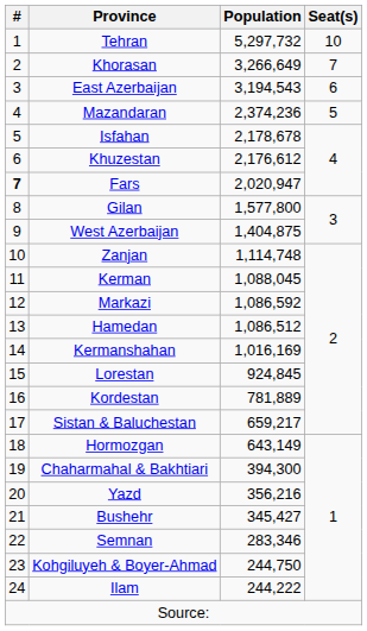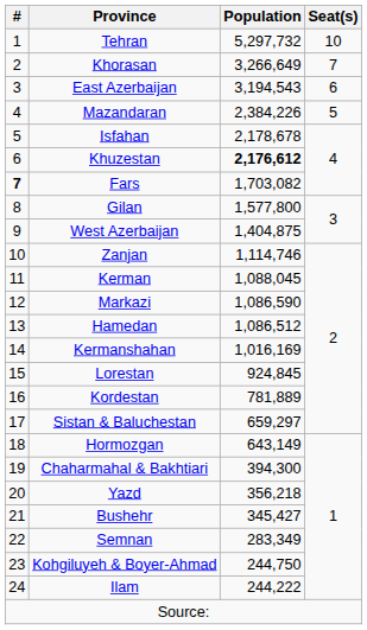 <table class="wikitable sortable" style="text-align:center">
 <tr>
 <th>#</th>
 <th>Province</th>
 <th>Population</th>
 <th>Seat(s)</th>
 </tr>
 <tr>
 <td>1</td>
 <td><a href='#'>Tehran</a></td>
 <td align=right>5,297,732</td>
 <td>10</td>
 </tr>
 <tr>
 <td>2</td>
 <td><a href='#'>Khorasan</a></td>
 <td align=right>3,266,649</td>
 <td>7</td>
 </tr>
 <tr>
 <td>3</td>
 <td><a href='#'>East Azerbaijan</a></td>
 <td align=right>3,194,543</td>
 <td>6</td>
 </tr>
 <tr>
 <td>4</td>
 <td><a href='#'>Mazandaran</a></td>
-<td align=right>2,374,236</td>
+<td align=right>2,384,226</td>
 <td>5</td>
 </tr>
 <tr>
 <td>5</td>
 <td><a href='#'>Isfahan</a></td>
 <td align=right>2,178,678</td>
 <td rowspan=3>4</td>
 </tr>
 <tr>
 <td>6</td>
 <td><a href='#'>Khuzestan</a></td>
-<td align=right>2,176,612</td>
+<td align=right><strong>2,176,612</strong></td>
 </tr>
 <tr>
 <td><strong>7</strong></td>
 <td><a href='#'>Fars</a></td>
-<td align=right>2,020,947</td>
+<td align=right>1,703,082</td>
 </tr>
 <tr>
 <td>8</td>
 <td><a href='#'>Gilan</a></td>
 <td align=right>1,577,800</td>
 <td rowspan=2>3</td>
 </tr>
 <tr>
 <td>9</td>
 <td><a href='#'>West Azerbaijan</a></td>
 <td align=right>1,404,875</td>
 </tr>
 <tr>
 <td>10</td>
 <td><a href='#'>Zanjan</a></td>
-<td align=right>1,114,748</td>
+<td align=right>1,114,746</td>
 <td rowspan=8>2</td>
 </tr>
 <tr>
 <td>11</td>
 <td><a href='#'>Kerman</a></td>
 <td align=right>1,088,045</td>
 </tr>
 <tr>
 <td>12</td>
 <td><a href='#'>Markazi</a></td>
-<td align=right>1,086,592</td>
+<td align=right>1,086,590</td>
 </tr>
 <tr>
 <td>13</td>
 <td><a href='#'>Hamedan</a></td>
 <td align=right>1,086,512</td>
 </tr>
 <tr>
 <td>14</td>
 <td><a href='#'>Kermanshahan</a></td>
 <td align=right>1,016,169</td>
 </tr>
 <tr>
 <td>15</td>
 <td><a href='#'>Lorestan</a></td>
 <td align=right>924,845</td>
 </tr>
 <tr>
 <td>16</td>
 <td><a href='#'>Kordestan</a></td>
 <td align=right>781,889</td>
 </tr>
 <tr>
 <td>17</td>
 <td><a href='#'>Sistan & Baluchestan</a></td>
-<td align=right>659,217</td>
+<td align=right>659,297</td>
 </tr>
 <tr>
 <td>18</td>
 <td><a href='#'>Hormozgan</a></td>
 <td align=right>643,149</td>
 <td rowspan=7>1</td>
 </tr>
 <tr>
 <td>19</td>
 <td><a href='#'>Chaharmahal & Bakhtiari</a></td>
 <td align=right>394,300</td>
 </tr>
 <tr>
 <td>20</td>
 <td><a href='#'>Yazd</a></td>
-<td align=right>356,216</td>
+<td align=right>356,218</td>
 </tr>
 <tr>
 <td>21</td>
 <td><a href='#'>Bushehr</a></td>
 <td align=right>345,427</td>
 </tr>
 <tr>
 <td>22</td>
 <td><a href='#'>Semnan</a></td>
-<td align=right>283,346</td>
+<td align=right>283,349</td>
 </tr>
 <tr>
 <td>23</td>
 <td><a href='#'>Kohgiluyeh & Boyer-Ahmad</a></td>
 <td align=right>244,750</td>
 </tr>
 <tr>
 <td>24</td>
 <td><a href='#'>Ilam</a></td>
 <td align=right>244,222</td>
 </tr>
 <tr>
 <td colspan=4>Source: </td>
 </tr>
 </table>
